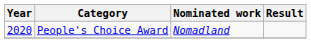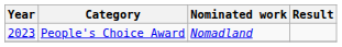 <table class="wikitable">
 <tr>
 <th>Year</th>
 <th>Category</th>
 <th>Nominated work</th>
 <th>Result</th>
 </tr>
 <tr>
-<td><a href='#'>2020</a></td>
+<td><a href='#'>2023</a></td>
 <td><a href='#'>People's Choice Award</a></td>
 <td><em><a href='#'>Nomadland</a></em></td>
 <td></td>
 </tr>
 <tr>
 </tr>
 </table>
